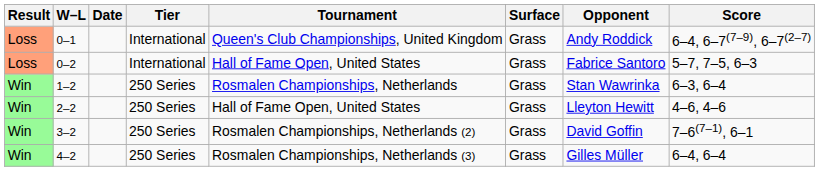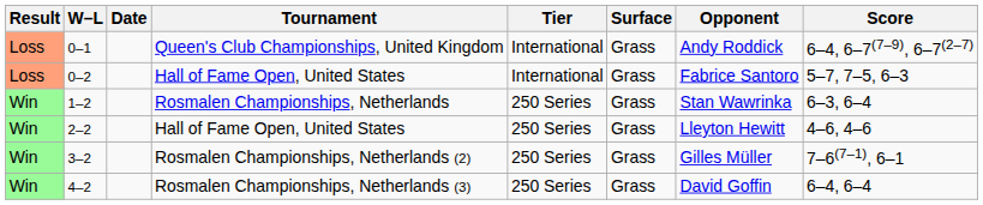 <table class="sortable wikitable">
 <tr>
 <th>Result</th>
 <th class="unsortable">W–L</th>
 <th>Date</th>
+<th>Tournament</th>
 <th>Tier</th>
-<th>Tournament</th>
 <th>Surface</th>
 <th>Opponent</th>
 <th class="unsortable">Score</th>
 </tr>
 <tr>
 <td bgcolor=FFA07A>Loss</td>
 <td><small>0–1</small></td>
 <td><a href='#'></a></td>
+<td><a href='#'>Queen's Club Championships</a>, United Kingdom</td>
 <td>International</td>
-<td><a href='#'>Queen's Club Championships</a>, United Kingdom</td>
 <td>Grass</td>
 <td> <a href='#'>Andy Roddick</a></td>
 <td>6–4, 6–7<sup>(7–9)</sup>, 6–7<sup>(2–7)</sup></td>
 </tr>
 <tr>
 <td bgcolor=FFA07A>Loss</td>
 <td><small>0–2</small></td>
 <td><a href='#'></a></td>
+<td><a href='#'>Hall of Fame Open</a>, United States</td>
 <td>International</td>
-<td><a href='#'>Hall of Fame Open</a>, United States</td>
 <td>Grass</td>
 <td> <a href='#'>Fabrice Santoro</a></td>
 <td>5–7, 7–5, 6–3</td>
 </tr>
 <tr>
 <td bgcolor=98FB98>Win</td>
 <td><small>1–2</small></td>
 <td><a href='#'></a></td>
+<td><a href='#'>Rosmalen Championships</a>, Netherlands</td>
 <td>250 Series</td>
-<td><a href='#'>Rosmalen Championships</a>, Netherlands</td>
 <td>Grass</td>
 <td> <a href='#'>Stan Wawrinka</a></td>
 <td>6–3, 6–4</td>
 </tr>
 <tr>
 <td bgcolor=98FB98>Win</td>
 <td><small>2–2</small></td>
 <td><a href='#'></a></td>
+<td>Hall of Fame Open, United States</td>
 <td>250 Series</td>
-<td>Hall of Fame Open, United States</td>
 <td>Grass</td>
 <td> <a href='#'>Lleyton Hewitt</a></td>
 <td>4–6, 4–6</td>
 </tr>
 <tr>
 <td bgcolor=98FB98>Win</td>
 <td><small>3–2</small></td>
 <td><a href='#'></a></td>
+<td>Rosmalen Championships, Netherlands <small>(2)</small></td>
 <td>250 Series</td>
-<td>Rosmalen Championships, Netherlands <small>(2)</small></td>
 <td>Grass</td>
-<td> <a href='#'>David Goffin</a></td>
+<td> <a href='#'>Gilles Müller</a></td>
 <td>7–6<sup>(7–1)</sup>, 6–1</td>
 </tr>
 <tr>
 <td bgcolor=98FB98>Win</td>
 <td><small>4–2</small></td>
 <td><a href='#'></a></td>
+<td>Rosmalen Championships, Netherlands <small>(3)</small></td>
 <td>250 Series</td>
-<td>Rosmalen Championships, Netherlands <small>(3)</small></td>
 <td>Grass</td>
-<td> <a href='#'>Gilles Müller</a></td>
+<td> <a href='#'>David Goffin</a></td>
 <td>6–4, 6–4</td>
 </tr>
 </table>
